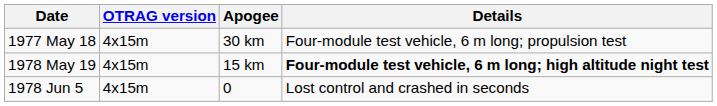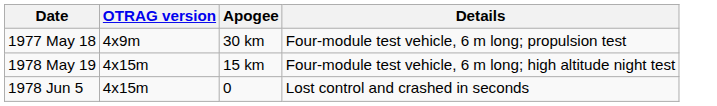 <table class="wikitable sortable">
 <tr>
 <th>Date</th>
 <th><a href='#'>OTRAG version</a></th>
 <th>Apogee</th>
 <th>Details</th>
 </tr>
 <tr>
 <td>1977 May 18</td>
-<td>4x15m</td>
+<td>4x9m</td>
 <td>30 km</td>
 <td>Four-module test vehicle, 6 m long; propulsion test</td>
 </tr>
 <tr>
 <td>1978 May 19</td>
 <td>4x15m</td>
 <td>15 km</td>
-<td><strong>Four-module test vehicle, 6 m long; high altitude night test</strong></td>
+<td>Four-module test vehicle, 6 m long; high altitude night test</td>
 </tr>
 <tr>
 <td>1978 Jun 5</td>
 <td>4x15m</td>
 <td>0</td>
 <td>Lost control and crashed in seconds</td>
 </tr>
 </table>
